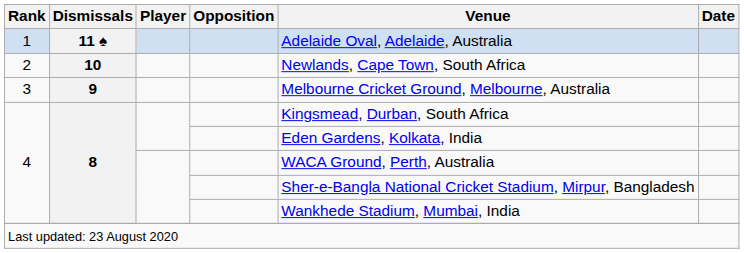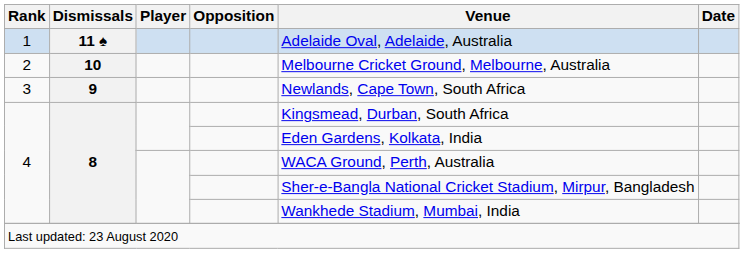 <table class="wikitable sortable">
 <tr>
 <th scope=col>Rank</th>
 <th scope=col>Dismissals</th>
 <th scope=col>Player</th>
 <th scope=col>Opposition</th>
 <th scope=col>Venue</th>
 <th scope=col>Date</th>
 </tr>
 <tr bgcolor=#cee0f2>
 <td align=center>1</td>
 <th scope=row style=text-align:center;>11 ♠</th>
 <td></td>
 <td></td>
 <td><a href='#'>Adelaide Oval</a>, <a href='#'>Adelaide</a>, Australia</td>
 <td></td>
 </tr>
 <tr>
 <td align=center>2</td>
 <th scope=row style=text-align:center;>10</th>
 <td></td>
 <td></td>
-<td><a href='#'>Newlands</a>, <a href='#'>Cape Town</a>, South Africa</td>
+<td><a href='#'>Melbourne Cricket Ground</a>, <a href='#'>Melbourne</a>, Australia</td>
 <td></td>
 </tr>
 <tr>
 <td align=center>3</td>
 <th scope=row style=text-align:center;>9</th>
 <td></td>
 <td></td>
-<td><a href='#'>Melbourne Cricket Ground</a>, <a href='#'>Melbourne</a>, Australia</td>
+<td><a href='#'>Newlands</a>, <a href='#'>Cape Town</a>, South Africa</td>
 <td></td>
 </tr>
 <tr>
 <td align=center rowspan=5>4</td>
 <th scope=row style=text-align:center; rowspan=5>8</th>
 <td rowspan=2></td>
 <td></td>
 <td><a href='#'>Kingsmead</a>, <a href='#'>Durban</a>, South Africa</td>
 <td></td>
 </tr>
 <tr>
 <td></td>
 <td><a href='#'>Eden Gardens</a>, <a href='#'>Kolkata</a>, India</td>
 <td></td>
 </tr>
 <tr>
 <td rowspan=3></td>
 <td></td>
 <td><a href='#'>WACA Ground</a>, <a href='#'>Perth</a>, Australia</td>
 <td></td>
 </tr>
 <tr>
 <td></td>
 <td><a href='#'>Sher-e-Bangla National Cricket Stadium</a>, <a href='#'>Mirpur</a>, Bangladesh</td>
 <td></td>
 </tr>
 <tr>
 <td></td>
 <td><a href='#'>Wankhede Stadium</a>, <a href='#'>Mumbai</a>, India</td>
 <td></td>
 </tr>
 <tr>
 </tr>
 <tr class=sortbottom>
 <td colspan=6><small>Last updated: 23 August 2020</small></td>
 </tr>
 </table>
